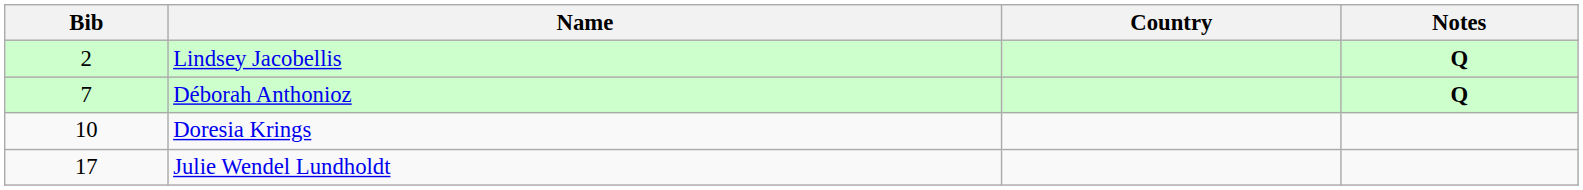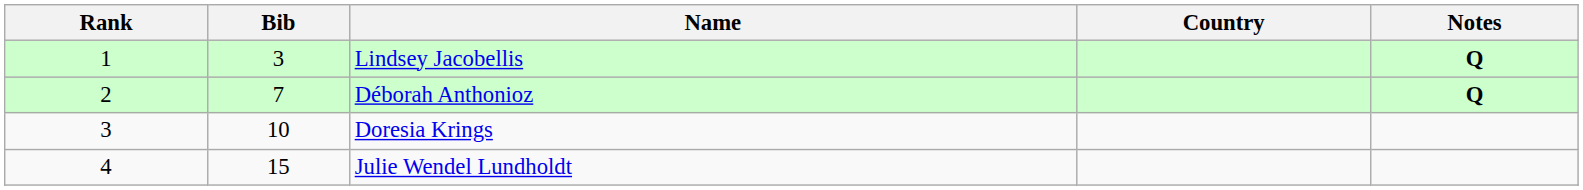 <table class="wikitable" style="text-align:center;" width=70%>
 <tr>
+<th>Rank</th>
 <th>Bib</th>
 <th>Name</th>
 <th>Country</th>
 <th>Notes</th>
 </tr>
 <tr bgcolor="#ccffcc">
-<td>2</td>
+<td>1</td>
+<td>3</td>
 <td align=left><a href='#'>Lindsey Jacobellis</a></td>
 <td align=left></td>
 <td><strong>Q</strong></td>
 </tr>
 <tr bgcolor="#ccffcc">
+<td>2</td>
 <td>7</td>
 <td align=left><a href='#'>Déborah Anthonioz</a></td>
 <td align=left></td>
 <td><strong>Q</strong></td>
 </tr>
 <tr>
+<td>3</td>
 <td>10</td>
 <td align=left><a href='#'>Doresia Krings</a></td>
 <td align=left></td>
 <td></td>
 </tr>
 <tr>
-<td>17</td>
+<td>4</td>
+<td>15</td>
 <td align=left><a href='#'>Julie Wendel Lundholdt</a></td>
 <td align=left></td>
 <td></td>
 </tr>
 </table>
